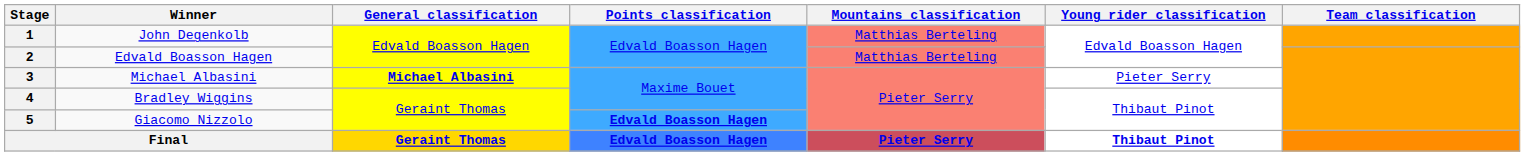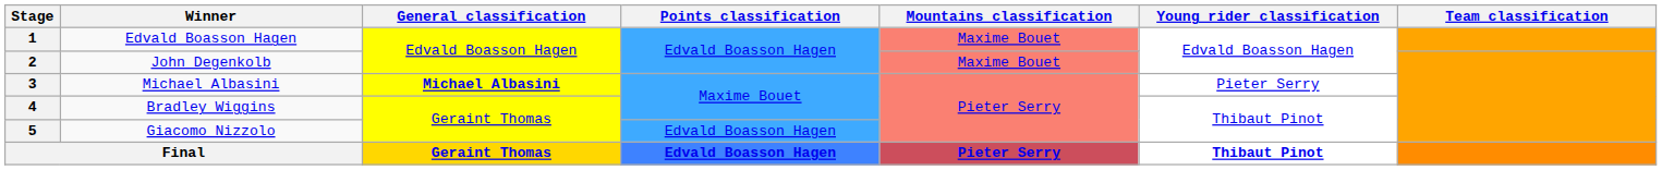 <table class="wikitable" style="text-align: center; font-size:smaller;">
 <tr>
 <th style="width:1%;">Stage</th>
 <th style="width:14%;">Winner</th>
 <th style="width:12%;"><a href='#'>General classification</a><br></th>
 <th style="width:12%;"><a href='#'>Points classification</a><br></th>
 <th style="width:12%;"><a href='#'>Mountains classification</a><br></th>
 <th style="width:12%;"><a href='#'>Young rider classification</a><br></th>
 <th style="width:12%;"><a href='#'>Team classification</a></th>
 </tr>
 <tr>
 <th>1</th>
-<td><a href='#'>John Degenkolb</a></td>
+<td><a href='#'>Edvald Boasson Hagen</a></td>
 <td style="background:yellow;" rowspan="2"><a href='#'>Edvald Boasson Hagen</a></td>
 <td style="background:#3eaaff;" rowspan="2"><a href='#'>Edvald Boasson Hagen</a></td>
-<td style="background:salmon;"><a href='#'>Matthias Berteling</a></td>
+<td style="background:salmon;"><a href='#'>Maxime Bouet</a></td>
 <td style="background:white;" rowspan="2"><a href='#'>Edvald Boasson Hagen</a></td>
 <td style="background:orange;"></td>
 </tr>
 <tr>
 <th>2</th>
-<td><a href='#'>Edvald Boasson Hagen</a></td>
-<td style="background:salmon;"><a href='#'>Matthias Berteling</a></td>
+<td><a href='#'>John Degenkolb</a></td>
+<td style="background:salmon;"><a href='#'>Maxime Bouet</a></td>
 <td style="background:orange;" rowspan="4"></td>
 </tr>
 <tr>
 <th>3</th>
 <td><a href='#'>Michael Albasini</a></td>
 <td style="background:yellow;"><strong><a href='#'>Michael Albasini</a></strong></td>
 <td style="background:#3eaaff;" rowspan="2"><a href='#'>Maxime Bouet</a></td>
 <td style="background:salmon;" rowspan="3"><a href='#'>Pieter Serry</a></td>
 <td style="background:white;"><a href='#'>Pieter Serry</a></td>
 </tr>
 <tr>
 <th>4</th>
 <td><a href='#'>Bradley Wiggins</a></td>
 <td style="background:yellow;" rowspan="2"><a href='#'>Geraint Thomas</a></td>
 <td style="background:white;" rowspan="2"><a href='#'>Thibaut Pinot</a></td>
 </tr>
 <tr>
 <th>5</th>
 <td><a href='#'>Giacomo Nizzolo</a></td>
-<td style="background:#3eaaff;"><strong><a href='#'>Edvald Boasson Hagen</a></strong></td>
+<td style="background:#3eaaff;"><a href='#'>Edvald Boasson Hagen</a></td>
 </tr>
 <tr>
 <th colspan=2><strong>Final</strong></th>
 <th style="background:gold;"><a href='#'>Geraint Thomas</a></th>
 <th style="background:#3e82ff;"><a href='#'>Edvald Boasson Hagen</a></th>
 <th style="background:#cc4e5c;"><a href='#'>Pieter Serry</a></th>
 <th style="background:white;"><a href='#'>Thibaut Pinot</a></th>
 <th style="background:darkorange;"></th>
 </tr>
 </table>
